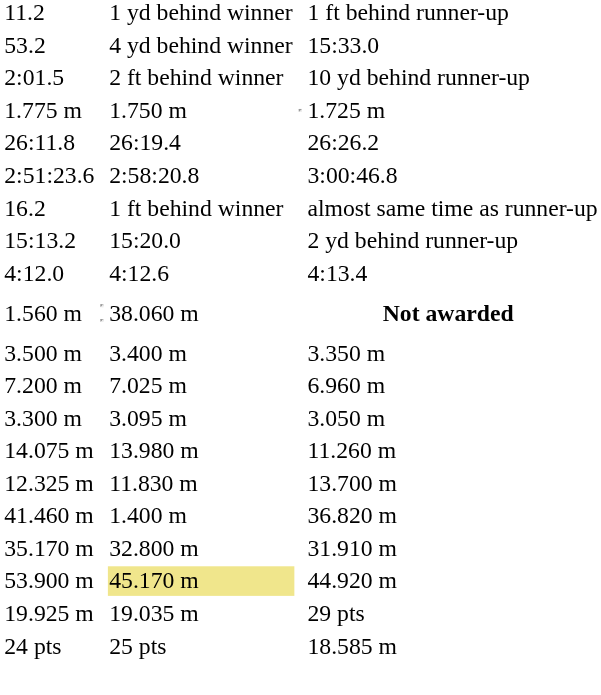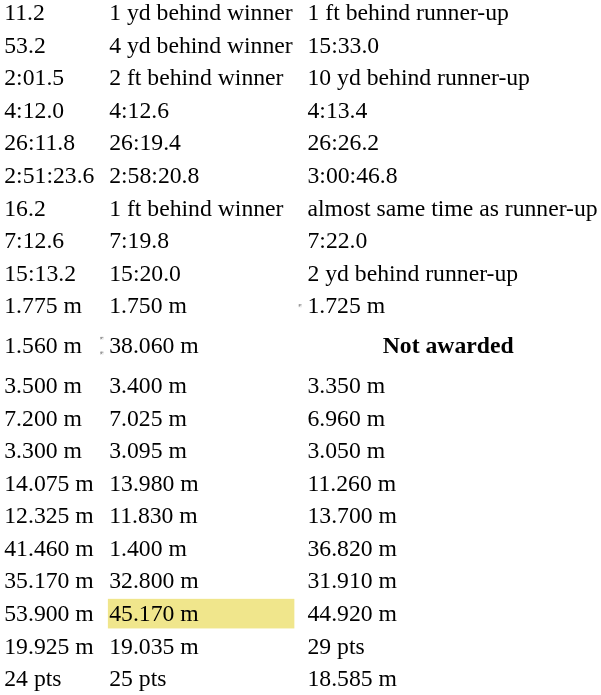 <table>
 <tr>
 <td></td>
 <td></td>
 <td>11.2</td>
 <td></td>
 <td>1 yd behind winner</td>
 <td></td>
 <td>1 ft behind runner-up</td>
 </tr>
 <tr>
 <td></td>
 <td></td>
 <td>53.2</td>
 <td></td>
 <td>4 yd behind winner</td>
 <td></td>
 <td>15:33.0</td>
 </tr>
 <tr>
 <td></td>
 <td></td>
 <td>2:01.5</td>
 <td></td>
 <td>2 ft behind winner</td>
 <td></td>
 <td>10 yd behind runner-up</td>
 </tr>
 <tr>
 <td></td>
 <td></td>
-<td>1.775 m</td>
+<td>4:12.0</td>
 <td></td>
-<td>1.750 m</td>
-<td><hr></td>
-<td>1.725 m</td>
+<td>4:12.6</td>
+<td></td>
+<td>4:13.4</td>
 </tr>
 <tr>
 <td></td>
 <td></td>
 <td>26:11.8</td>
 <td></td>
 <td>26:19.4</td>
 <td></td>
 <td>26:26.2</td>
 </tr>
 <tr>
 <td></td>
 <td></td>
 <td>2:51:23.6</td>
 <td></td>
 <td>2:58:20.8</td>
 <td></td>
 <td>3:00:46.8</td>
 </tr>
 <tr>
 <td></td>
 <td></td>
 <td>16.2</td>
 <td></td>
 <td>1 ft behind winner</td>
 <td></td>
 <td>almost same time as runner-up</td>
 </tr>
 <tr>
 <td></td>
 <td></td>
+<td>7:12.6</td>
+<td></td>
+<td>7:19.8</td>
+<td></td>
+<td>7:22.0</td>
+</tr>
+<tr>
+<td></td>
+<td></td>
 <td>15:13.2</td>
 <td></td>
 <td>15:20.0</td>
 <td></td>
 <td>2 yd behind runner-up</td>
 </tr>
 <tr>
 <td></td>
 <td></td>
-<td>4:12.0</td>
+<td>1.775 m</td>
 <td></td>
-<td>4:12.6</td>
-<td></td>
-<td>4:13.4</td>
+<td>1.750 m</td>
+<td><hr></td>
+<td>1.725 m</td>
 </tr>
 <tr>
 <td></td>
 <td></td>
 <td>1.560 m</td>
 <td><hr><hr></td>
 <td>38.060 m</td>
 <th colspan=2>Not awarded</th>
 </tr>
 <tr>
 <td></td>
 <td></td>
 <td>3.500 m </td>
 <td></td>
 <td>3.400 m</td>
 <td></td>
 <td>3.350 m</td>
 </tr>
 <tr>
 <td></td>
 <td></td>
 <td>7.200 m</td>
 <td></td>
 <td>7.025 m</td>
 <td></td>
 <td>6.960 m</td>
 </tr>
 <tr>
 <td></td>
 <td></td>
 <td>3.300 m</td>
 <td></td>
 <td>3.095 m</td>
 <td></td>
 <td>3.050 m</td>
 </tr>
 <tr>
 <td></td>
 <td></td>
 <td>14.075 m</td>
 <td></td>
 <td>13.980 m</td>
 <td></td>
 <td>11.260 m</td>
 </tr>
 <tr>
 <td></td>
 <td></td>
 <td>12.325 m</td>
 <td></td>
 <td>11.830 m</td>
 <td></td>
 <td>13.700 m</td>
 </tr>
 <tr>
 <td></td>
 <td></td>
 <td>41.460 m </td>
 <td></td>
 <td>1.400 m</td>
 <td></td>
 <td>36.820 m</td>
 </tr>
 <tr>
 <td></td>
 <td></td>
 <td>35.170 m</td>
 <td></td>
 <td>32.800 m</td>
 <td></td>
 <td>31.910 m</td>
 </tr>
 <tr>
 <td></td>
 <td></td>
 <td>53.900 m</td>
 <td></td>
 <td style="background: khaki;">45.170 m</td>
 <td></td>
 <td>44.920 m</td>
 </tr>
 <tr>
 <td></td>
 <td></td>
 <td>19.925 m</td>
 <td></td>
 <td>19.035 m</td>
 <td></td>
 <td>29 pts</td>
 </tr>
 <tr>
 <td></td>
 <td></td>
 <td>24 pts</td>
 <td></td>
 <td>25 pts</td>
 <td></td>
 <td>18.585 m</td>
 </tr>
 </table>
